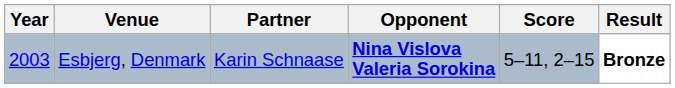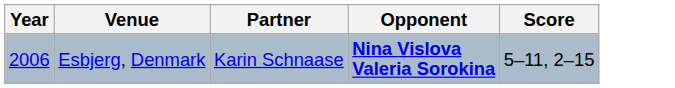 <table class="sortable wikitable" style="font-size: 95%;">
 <tr>
 <th>Year</th>
 <th>Venue</th>
 <th>Partner</th>
 <th>Opponent</th>
 <th>Score</th>
-<th>Result</th>
 </tr>
 <tr style="background:#AABBCC">
-<td align="center"><a href='#'>2003</a></td>
+<td align="center"><a href='#'>2006</a></td>
 <td align="left"><a href='#'>Esbjerg</a>, <a href='#'>Denmark</a></td>
 <td align="left"> <a href='#'>Karin Schnaase</a></td>
 <td align="left"><strong> <a href='#'>Nina Vislova</a><br> <a href='#'>Valeria Sorokina</a></strong></td>
 <td align="left">5–11, 2–15</td>
-<td style="text-align:left; background:white"> <strong>Bronze</strong></td>
 </tr>
 </table>
